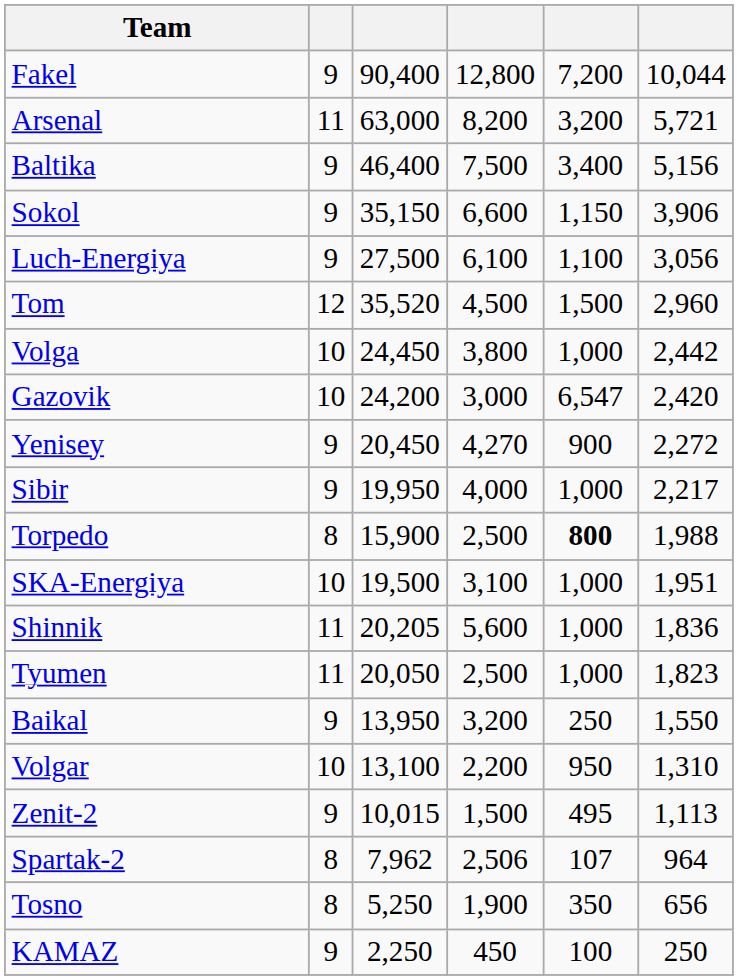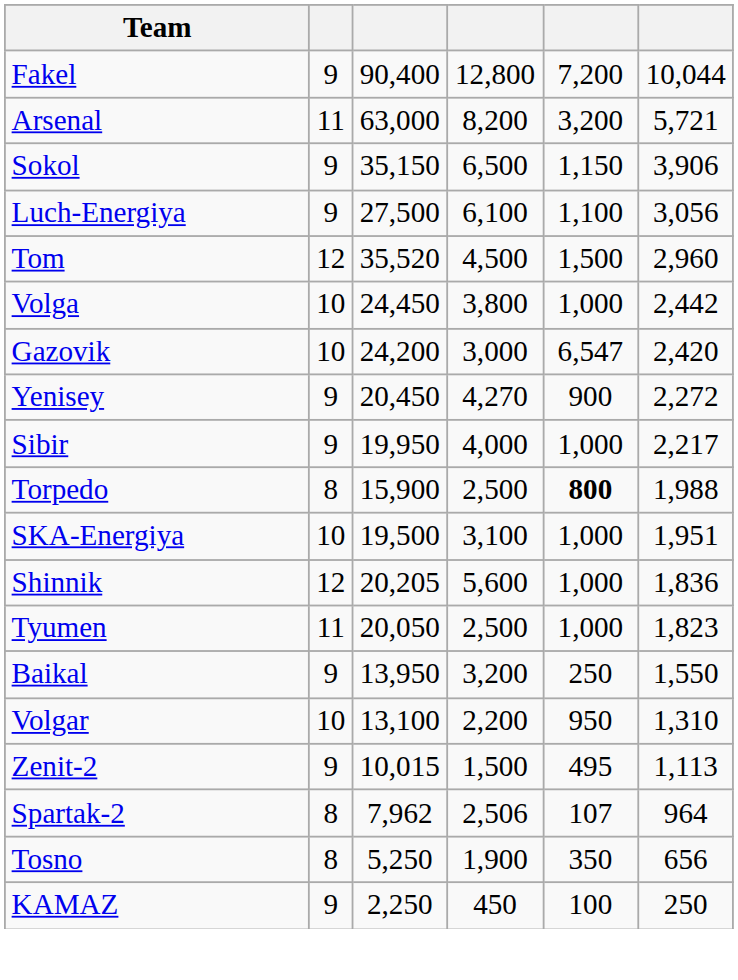 <table class="wikitable sortable">
 <tr>
 <th width=160>Team</th>
 <th></th>
 <th width=45></th>
 <th width=45></th>
 <th width=45></th>
 <th width=45><br></th>
 </tr>
 <tr>
 <td><a href='#'>Fakel</a></td>
 <td align=center>9</td>
 <td align=center>90,400</td>
 <td align=center>12,800</td>
 <td align=center>7,200</td>
 <td align=center>10,044</td>
 </tr>
 <tr>
 <td><a href='#'>Arsenal</a></td>
 <td align=center>11</td>
 <td align=center>63,000</td>
 <td align=center>8,200</td>
 <td align=center>3,200</td>
 <td align=center>5,721</td>
 </tr>
 <tr>
-<td><a href='#'>Baltika</a></td>
-<td align=center>9</td>
-<td align=center>46,400</td>
-<td align=center>7,500</td>
-<td align=center>3,400</td>
-<td align=center>5,156</td>
-</tr>
-<tr>
 <td><a href='#'>Sokol</a></td>
 <td align=center>9</td>
 <td align=center>35,150</td>
-<td align=center>6,600</td>
+<td align=center>6,500</td>
 <td align=center>1,150</td>
 <td align=center>3,906</td>
 </tr>
 <tr>
 <td><a href='#'>Luch-Energiya</a></td>
 <td align=center>9</td>
 <td align=center>27,500</td>
 <td align=center>6,100</td>
 <td align=center>1,100</td>
 <td align=center>3,056</td>
 </tr>
 <tr>
 <td><a href='#'>Tom</a></td>
 <td align=center>12</td>
 <td align=center>35,520</td>
 <td align=center>4,500</td>
 <td align=center>1,500</td>
 <td align=center>2,960</td>
 </tr>
 <tr>
 <td><a href='#'>Volga</a></td>
 <td align=center>10</td>
 <td align=center>24,450</td>
 <td align=center>3,800</td>
 <td align=center>1,000</td>
 <td align=center>2,442</td>
 </tr>
 <tr>
 <td><a href='#'>Gazovik</a></td>
 <td align=center>10</td>
 <td align=center>24,200</td>
 <td align=center>3,000</td>
 <td align=center>6,547</td>
 <td align=center>2,420</td>
 </tr>
 <tr>
 <td><a href='#'>Yenisey</a></td>
 <td align=center>9</td>
 <td align=center>20,450</td>
 <td align=center>4,270</td>
 <td align=center>900</td>
 <td align=center>2,272</td>
 </tr>
 <tr>
 <td><a href='#'>Sibir</a></td>
 <td align=center>9</td>
 <td align=center>19,950</td>
 <td align=center>4,000</td>
 <td align=center>1,000</td>
 <td align=center>2,217</td>
 </tr>
 <tr>
 <td><a href='#'>Torpedo</a></td>
 <td align=center>8</td>
 <td align=center>15,900</td>
 <td align=center>2,500</td>
 <td align=center><strong>800</strong></td>
 <td align=center>1,988</td>
 </tr>
 <tr>
 <td><a href='#'>SKA-Energiya</a></td>
 <td align=center>10</td>
 <td align=center>19,500</td>
 <td align=center>3,100</td>
 <td align=center>1,000</td>
 <td align=center>1,951</td>
 </tr>
 <tr>
 <td><a href='#'>Shinnik</a></td>
-<td align=center>11</td>
+<td align=center>12</td>
 <td align=center>20,205</td>
 <td align=center>5,600</td>
 <td align=center>1,000</td>
 <td align=center>1,836</td>
 </tr>
 <tr>
 <td><a href='#'>Tyumen</a></td>
 <td align=center>11</td>
 <td align=center>20,050</td>
 <td align=center>2,500</td>
 <td align=center>1,000</td>
 <td align=center>1,823</td>
 </tr>
 <tr>
 <td><a href='#'>Baikal</a></td>
 <td align=center>9</td>
 <td align=center>13,950</td>
 <td align=center>3,200</td>
 <td align=center>250</td>
 <td align=center>1,550</td>
 </tr>
 <tr>
 <td><a href='#'>Volgar</a></td>
 <td align=center>10</td>
 <td align=center>13,100</td>
 <td align=center>2,200</td>
 <td align=center>950</td>
 <td align=center>1,310</td>
 </tr>
 <tr>
 <td><a href='#'>Zenit-2</a></td>
 <td align=center>9</td>
 <td align=center>10,015</td>
 <td align=center>1,500</td>
 <td align=center>495</td>
 <td align=center>1,113</td>
 </tr>
 <tr>
 <td><a href='#'>Spartak-2</a></td>
 <td align=center>8</td>
 <td align=center>7,962</td>
 <td align=center>2,506</td>
 <td align=center>107</td>
 <td align=center>964</td>
 </tr>
 <tr>
 <td><a href='#'>Tosno</a></td>
 <td align=center>8</td>
 <td align=center>5,250</td>
 <td align=center>1,900</td>
 <td align=center>350</td>
 <td align=center>656</td>
 </tr>
 <tr>
 <td><a href='#'>KAMAZ</a></td>
 <td align=center>9</td>
 <td align=center>2,250</td>
 <td align=center>450</td>
 <td align=center>100</td>
 <td align=center>250</td>
 </tr>
 </table>
